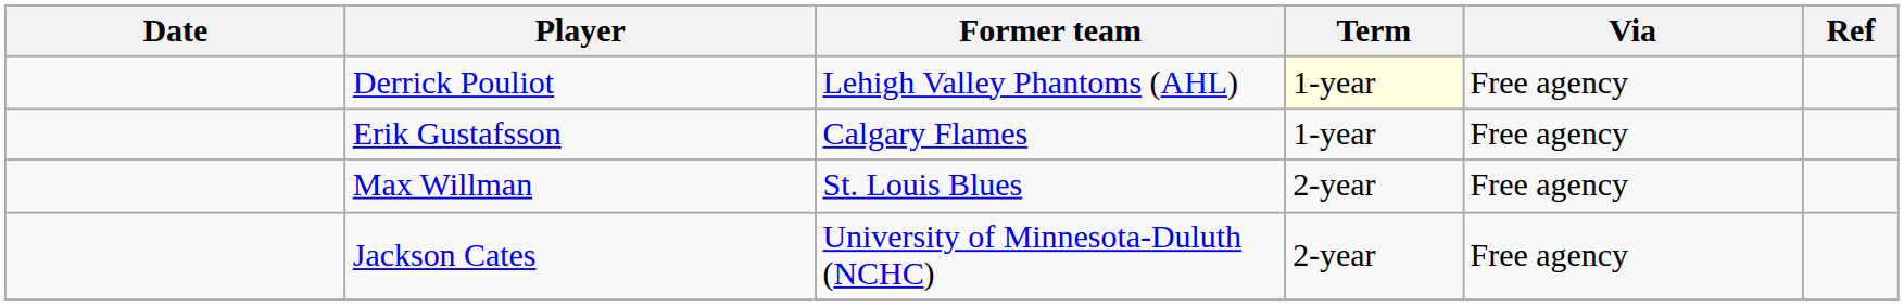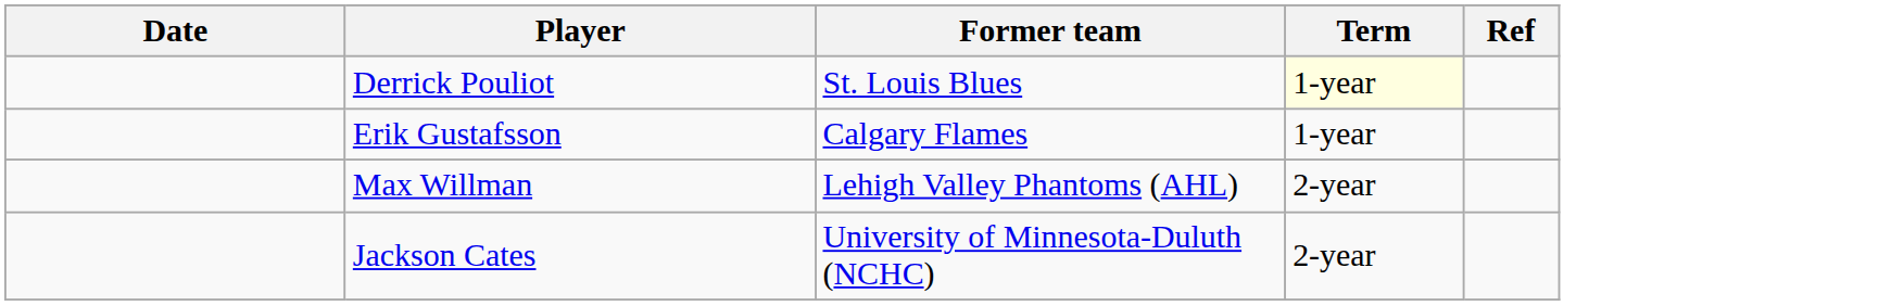 <table class="wikitable">
 <tr style="background:#ddd; text-align:center;">
 <th style="width: 10em;">Date</th>
 <th style="width: 14em;">Player</th>
 <th style="width: 14em;">Former team</th>
 <th style="width: 5em;">Term</th>
-<th style="width: 10em;">Via</th>
 <th style="width: 2.5em;">Ref</th>
 </tr>
 <tr>
 <td></td>
 <td><a href='#'>Derrick Pouliot</a></td>
-<td><a href='#'>Lehigh Valley Phantoms</a> (<a href='#'>AHL</a>)</td>
+<td><a href='#'>St. Louis Blues</a></td>
 <td style="background: lightyellow;">1-year</td>
-<td>Free agency</td>
 <td></td>
 </tr>
 <tr>
 <td></td>
 <td><a href='#'>Erik Gustafsson</a></td>
 <td><a href='#'>Calgary Flames</a></td>
 <td>1-year</td>
-<td>Free agency</td>
 <td></td>
 </tr>
 <tr>
 <td></td>
 <td><a href='#'>Max Willman</a></td>
-<td><a href='#'>St. Louis Blues</a></td>
+<td><a href='#'>Lehigh Valley Phantoms</a> (<a href='#'>AHL</a>)</td>
 <td>2-year</td>
-<td>Free agency</td>
 <td></td>
 </tr>
 <tr>
 <td></td>
 <td><a href='#'>Jackson Cates</a></td>
 <td><a href='#'>University of Minnesota-Duluth</a> (<a href='#'>NCHC</a>)</td>
 <td>2-year</td>
-<td>Free agency</td>
 <td></td>
 </tr>
 </table>
